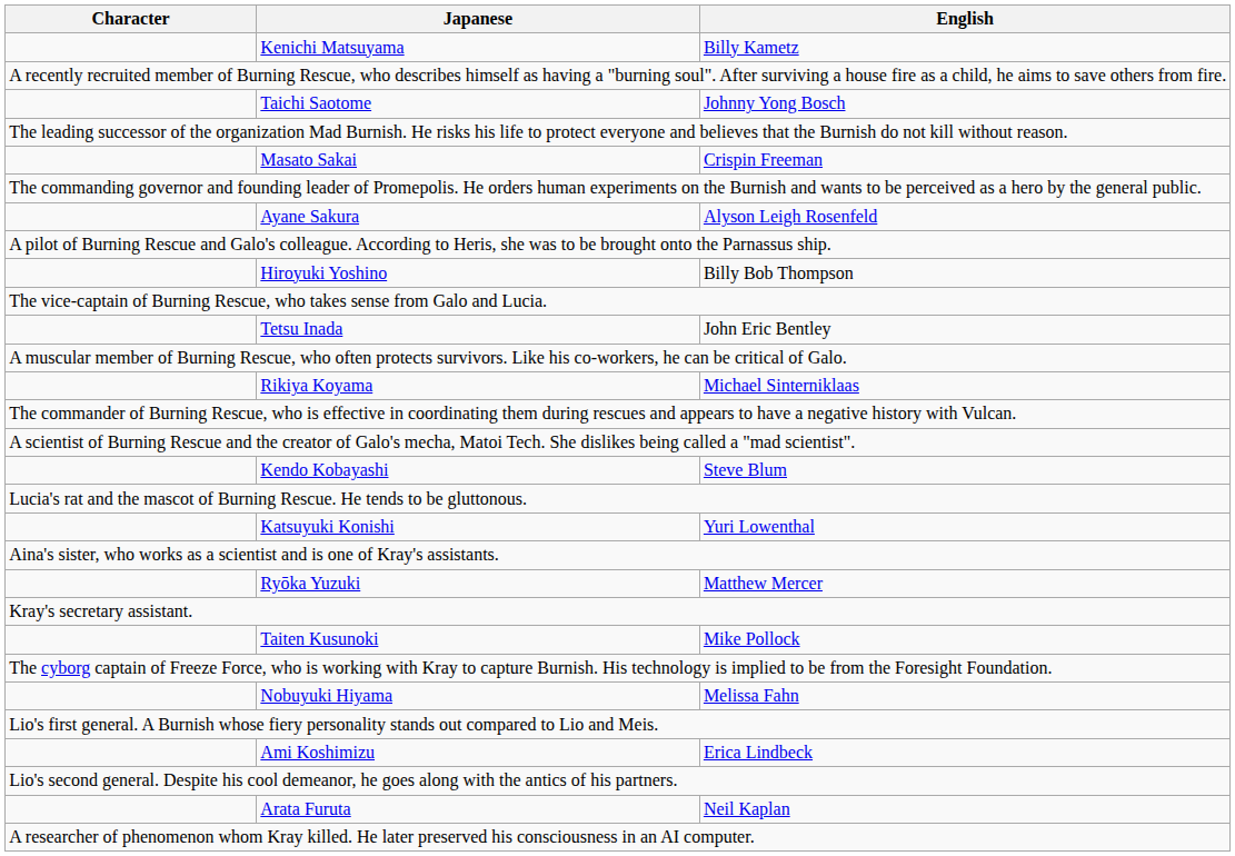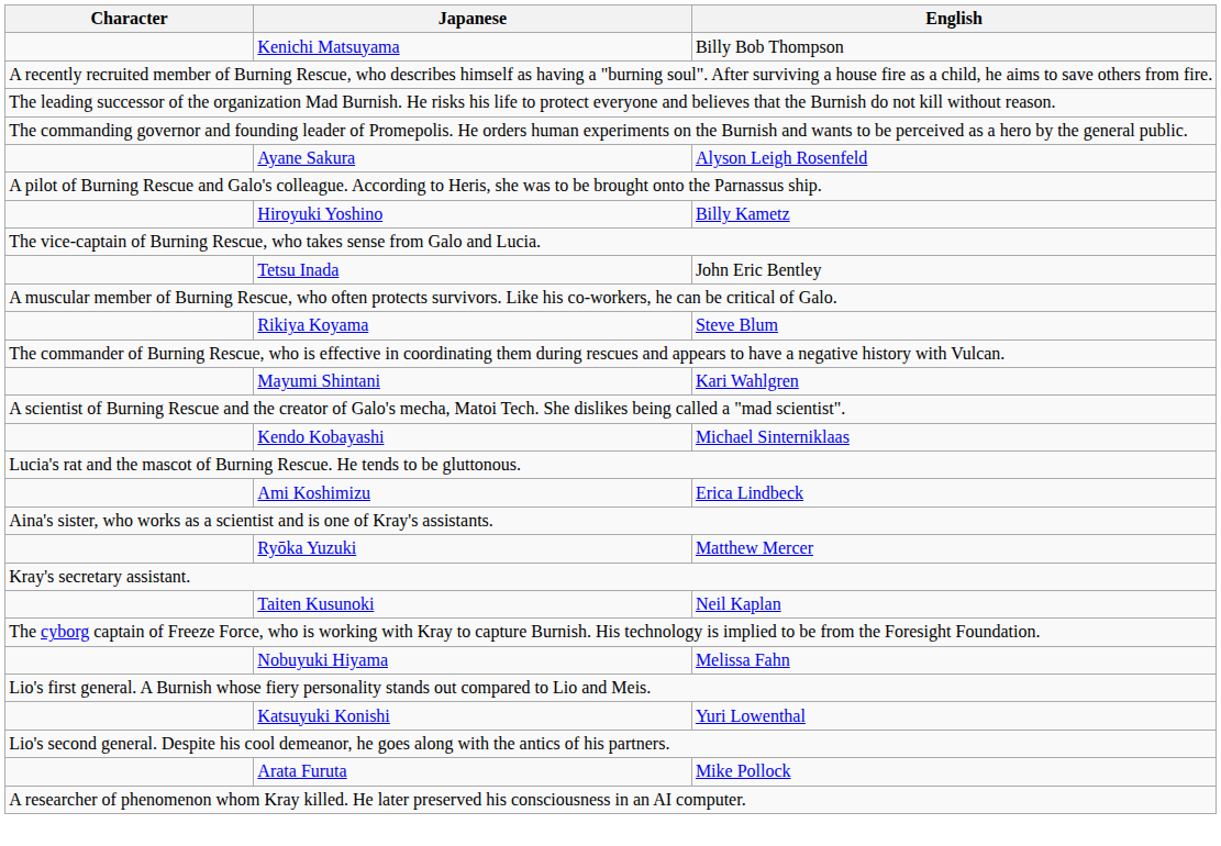 <table class="wikitable">
 <tr>
 <th rowspan="2">Character</th>
 </tr>
 <tr>
 <th>Japanese</th>
 <th>English</th>
 </tr>
 <tr>
 <td></td>
 <td><a href='#'>Kenichi Matsuyama</a></td>
-<td><a href='#'>Billy Kametz</a></td>
+<td>Billy Bob Thompson</td>
 </tr>
 <tr>
 <td colspan="3">A recently recruited member of Burning Rescue, who describes himself as having a "burning soul". After surviving a house fire as a child, he aims to save others from fire.</td>
 </tr>
 <tr>
-<td></td>
-<td><a href='#'>Taichi Saotome</a></td>
-<td><a href='#'>Johnny Yong Bosch</a></td>
-</tr>
-<tr>
 <td colspan="3">The leading successor of the organization Mad Burnish. He risks his life to protect everyone and believes that the Burnish do not kill without reason.</td>
-</tr>
-<tr>
-<td></td>
-<td><a href='#'>Masato Sakai</a></td>
-<td><a href='#'>Crispin Freeman</a></td>
 </tr>
 <tr>
 <td colspan="3">The commanding governor and founding leader of Promepolis. He orders human experiments on the Burnish and wants to be perceived as a hero by the general public.</td>
 </tr>
 <tr>
 <td></td>
 <td><a href='#'>Ayane Sakura</a></td>
 <td><a href='#'>Alyson Leigh Rosenfeld</a></td>
 </tr>
 <tr>
 <td colspan="3">A pilot of Burning Rescue and Galo's colleague. According to Heris, she was to be brought onto the Parnassus ship.</td>
 </tr>
 <tr>
 <td></td>
 <td><a href='#'>Hiroyuki Yoshino</a></td>
-<td>Billy Bob Thompson</td>
+<td><a href='#'>Billy Kametz</a></td>
 </tr>
 <tr>
 <td colspan="3">The vice-captain of Burning Rescue, who takes sense from Galo and Lucia.</td>
 </tr>
 <tr>
 <td></td>
 <td><a href='#'>Tetsu Inada</a></td>
 <td>John Eric Bentley</td>
 </tr>
 <tr>
 <td colspan="3">A muscular member of Burning Rescue, who often protects survivors. Like his co-workers, he can be critical of Galo.</td>
 </tr>
 <tr>
 <td></td>
 <td><a href='#'>Rikiya Koyama</a></td>
-<td><a href='#'>Michael Sinterniklaas</a></td>
+<td><a href='#'>Steve Blum</a></td>
 </tr>
 <tr>
 <td colspan="3">The commander of Burning Rescue, who is effective in coordinating them during rescues and appears to have a negative history with Vulcan.</td>
+</tr>
+<tr>
+<td></td>
+<td><a href='#'>Mayumi Shintani</a></td>
+<td><a href='#'>Kari Wahlgren</a></td>
 </tr>
 <tr>
 <td colspan="3">A scientist of Burning Rescue and the creator of Galo's mecha, Matoi Tech. She dislikes being called a "mad scientist".</td>
 </tr>
 <tr>
 <td></td>
 <td><a href='#'>Kendo Kobayashi</a></td>
-<td><a href='#'>Steve Blum</a></td>
+<td><a href='#'>Michael Sinterniklaas</a></td>
 </tr>
 <tr>
 <td colspan="3">Lucia's rat and the mascot of Burning Rescue. He tends to be gluttonous.</td>
 </tr>
 <tr>
 <td></td>
-<td><a href='#'>Katsuyuki Konishi</a></td>
-<td><a href='#'>Yuri Lowenthal</a></td>
+<td><a href='#'>Ami Koshimizu</a></td>
+<td><a href='#'>Erica Lindbeck</a></td>
 </tr>
 <tr>
 <td colspan="3">Aina's sister, who works as a scientist and is one of Kray's assistants.</td>
 </tr>
 <tr>
 <td></td>
 <td><a href='#'>Ryōka Yuzuki</a></td>
 <td><a href='#'>Matthew Mercer</a></td>
 </tr>
 <tr>
 <td colspan="3">Kray's secretary assistant.</td>
 </tr>
 <tr>
 <td></td>
 <td><a href='#'>Taiten Kusunoki</a></td>
-<td><a href='#'>Mike Pollock</a></td>
+<td><a href='#'>Neil Kaplan</a></td>
 </tr>
 <tr>
 <td colspan="3">The <a href='#'>cyborg</a> captain of Freeze Force, who is working with Kray to capture Burnish. His technology is implied to be from the Foresight Foundation.</td>
 </tr>
 <tr>
 <td></td>
 <td><a href='#'>Nobuyuki Hiyama</a></td>
 <td><a href='#'>Melissa Fahn</a></td>
 </tr>
 <tr>
 <td colspan="3">Lio's first general. A Burnish whose fiery personality stands out compared to Lio and Meis.</td>
 </tr>
 <tr>
 <td></td>
-<td><a href='#'>Ami Koshimizu</a></td>
-<td><a href='#'>Erica Lindbeck</a></td>
+<td><a href='#'>Katsuyuki Konishi</a></td>
+<td><a href='#'>Yuri Lowenthal</a></td>
 </tr>
 <tr>
 <td colspan="3">Lio's second general. Despite his cool demeanor, he goes along with the antics of his partners.</td>
 </tr>
 <tr>
 <td></td>
 <td><a href='#'>Arata Furuta</a></td>
-<td><a href='#'>Neil Kaplan</a></td>
+<td><a href='#'>Mike Pollock</a></td>
 </tr>
 <tr>
 <td colspan="3">A researcher of phenomenon whom Kray killed. He later preserved his consciousness in an AI computer.</td>
 </tr>
 </table>
